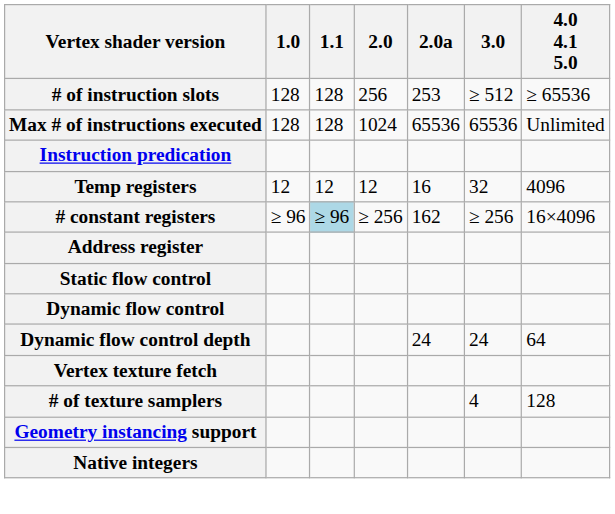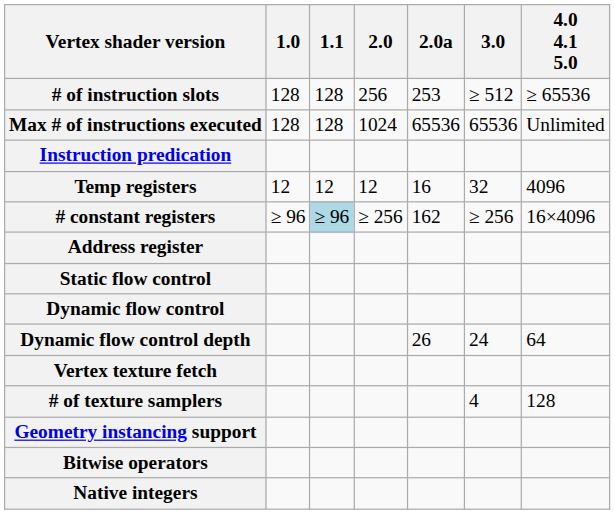 <table class="wikitable">
 <tr>
 <th>Vertex shader version</th>
 <th>1.0</th>
 <th>1.1</th>
 <th>2.0</th>
 <th>2.0a</th>
 <th>3.0</th>
 <th>4.0 <br>4.1 <br>5.0</th>
 </tr>
 <tr>
 <th># of instruction slots</th>
 <td>128</td>
 <td>128</td>
 <td>256</td>
 <td>253</td>
 <td>≥ 512</td>
 <td>≥ 65536</td>
 </tr>
 <tr>
 <th>Max # of instructions executed</th>
 <td>128</td>
 <td>128</td>
 <td>1024</td>
 <td>65536</td>
 <td>65536</td>
 <td>Unlimited</td>
 </tr>
 <tr>
 <th><a href='#'>Instruction predication</a></th>
 <td></td>
 <td></td>
 <td></td>
 <td></td>
 <td></td>
 <td></td>
 </tr>
 <tr>
 <th>Temp registers</th>
 <td>12</td>
 <td>12</td>
 <td>12</td>
 <td>16</td>
 <td>32</td>
 <td>4096</td>
 </tr>
 <tr>
 <th># constant registers</th>
 <td>≥ 96</td>
 <td style="background: lightblue;">≥ 96</td>
 <td>≥ 256</td>
 <td>162</td>
 <td>≥ 256</td>
 <td>16×4096</td>
 </tr>
 <tr>
 <th>Address register</th>
 <td></td>
 <td></td>
 <td></td>
 <td></td>
 <td></td>
 <td></td>
 </tr>
 <tr>
 <th>Static flow control</th>
 <td></td>
 <td></td>
 <td></td>
 <td></td>
 <td></td>
 <td></td>
 </tr>
 <tr>
 <th>Dynamic flow control</th>
 <td></td>
 <td></td>
 <td></td>
 <td></td>
 <td></td>
 <td></td>
 </tr>
 <tr>
 <th>Dynamic flow control depth</th>
 <td></td>
 <td></td>
 <td></td>
-<td>24</td>
+<td>26</td>
 <td>24</td>
 <td>64</td>
 </tr>
 <tr>
 <th>Vertex texture fetch</th>
 <td></td>
 <td></td>
 <td></td>
 <td></td>
 <td></td>
 <td></td>
 </tr>
 <tr>
 <th># of texture samplers</th>
 <td></td>
 <td></td>
 <td></td>
 <td></td>
 <td>4</td>
 <td>128</td>
 </tr>
 <tr>
 <th><a href='#'>Geometry instancing</a> support</th>
 <td></td>
 <td></td>
 <td></td>
 <td></td>
 <td></td>
 <td></td>
 </tr>
 <tr>
+<th>Bitwise operators</th>
+<td></td>
+<td></td>
+<td></td>
+<td></td>
+<td></td>
+<td></td>
+</tr>
+<tr>
 <th>Native integers</th>
 <td></td>
 <td></td>
 <td></td>
 <td></td>
 <td></td>
 <td></td>
 </tr>
 </table>
